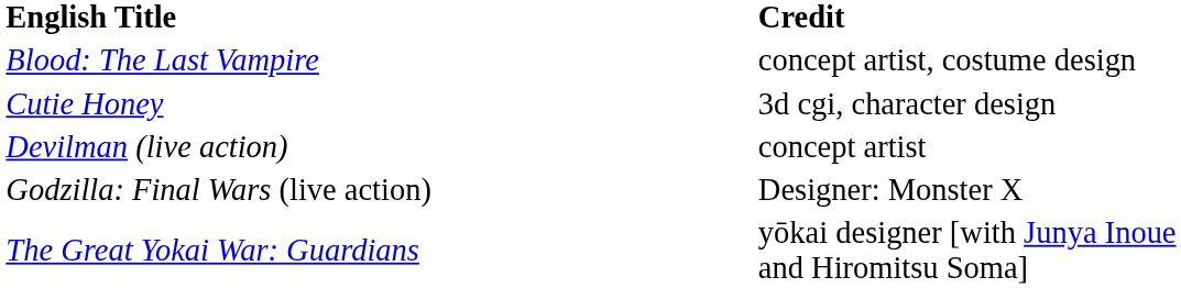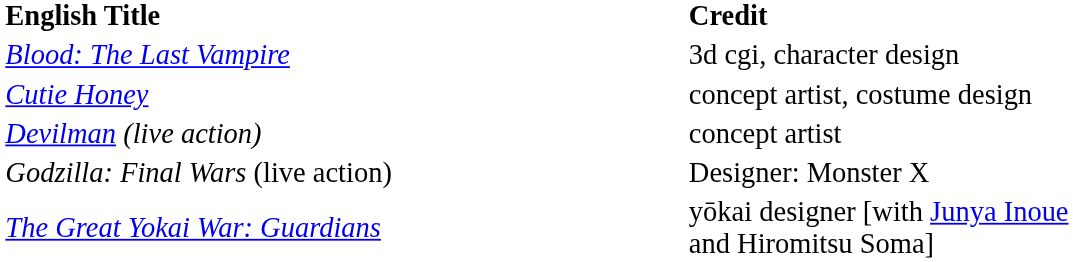 <table>
 <tr>
 <th align=left>English Title</th>
 <th align=left>Credit</th>
 </tr>
 <tr>
 <td width="380"><em> <a href='#'>Blood: The Last Vampire</a> </em></td>
-<td>concept artist, costume design</td>
+<td>3d cgi, character design</td>
 </tr>
 <tr>
 <td><em> <a href='#'>Cutie Honey</a></em></td>
-<td>3d cgi, character design</td>
+<td>concept artist, costume design</td>
 </tr>
 <tr>
 <td><em> <a href='#'>Devilman</a> (live action) </em></td>
 <td>concept artist</td>
 </tr>
 <tr>
 <td><em> Godzilla: Final Wars </em> (live action)</td>
 <td>Designer: Monster X</td>
 </tr>
 <tr>
 <td><em><a href='#'>The Great Yokai War: Guardians</a></em></td>
 <td>yōkai designer [with <a href='#'>Junya Inoue</a> and Hiromitsu Soma]</td>
 </tr>
 </table>
